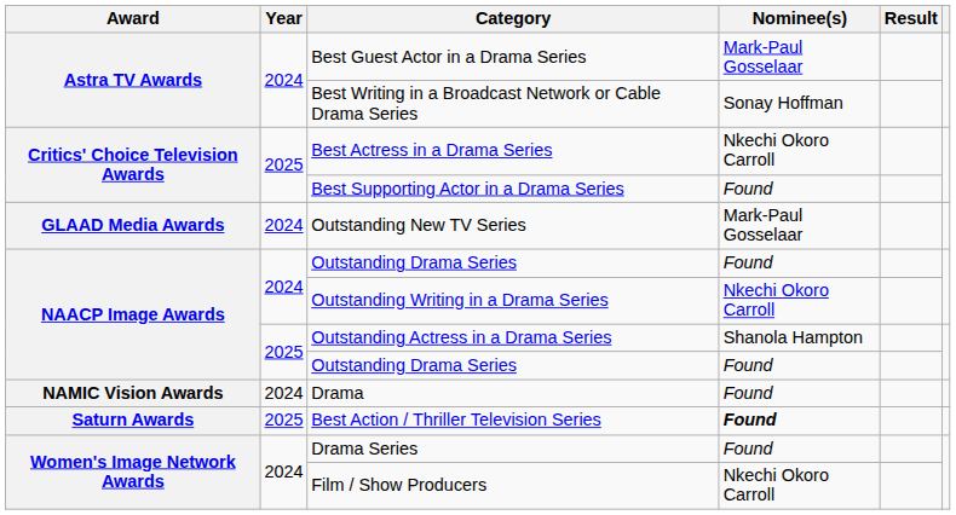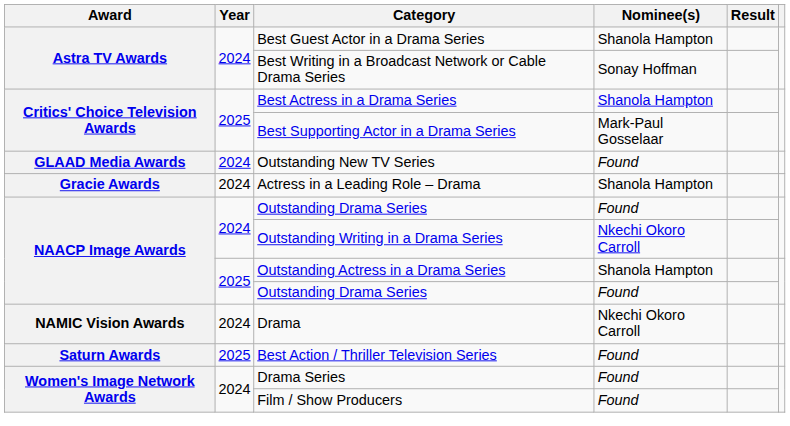 <table class="wikitable sortable plainrowheaders">
 <tr>
 <th scope="col">Award</th>
 <th scope="col">Year</th>
 <th scope="col">Category</th>
 <th scope="col">Nominee(s)</th>
 <th scope="col">Result</th>
 <th scope="col" class="unsortable"></th>
 </tr>
 <tr>
 <th scope="row" rowspan="2"><a href='#'>Astra TV Awards</a></th>
 <td rowspan="2"><a href='#'>2024</a></td>
 <td>Best Guest Actor in a Drama Series</td>
-<td><a href='#'>Mark-Paul Gosselaar</a></td>
+<td>Shanola Hampton</td>
 <td></td>
 <td align="center" rowspan="2"></td>
 </tr>
 <tr>
 <td>Best Writing in a Broadcast Network or Cable Drama Series</td>
 <td>Sonay Hoffman </td>
 <td></td>
 </tr>
 <tr>
 <th scope="row" rowspan="2"><a href='#'>Critics' Choice Television Awards</a></th>
 <td rowspan="2"><a href='#'>2025</a></td>
 <td><a href='#'>Best Actress in a Drama Series</a></td>
-<td>Nkechi Okoro Carroll </td>
+<td><a href='#'>Shanola Hampton</a></td>
 <td></td>
 <td align="center" rowspan="2"></td>
 </tr>
 <tr>
 <td><a href='#'>Best Supporting Actor in a Drama Series</a></td>
-<td><em>Found</em></td>
+<td>Mark-Paul Gosselaar</td>
 <td></td>
 </tr>
 <tr>
 <th scope="row"><a href='#'>GLAAD Media Awards</a></th>
 <td><a href='#'>2024</a></td>
 <td>Outstanding New TV Series</td>
-<td>Mark-Paul Gosselaar</td>
+<td><em>Found</em></td>
+<td></td>
+<td align="center"></td>
+</tr>
+<tr>
+<th scope="row"><a href='#'>Gracie Awards</a></th>
+<td>2024</td>
+<td>Actress in a Leading Role – Drama</td>
+<td>Shanola Hampton</td>
 <td></td>
 <td align="center"></td>
 </tr>
 <tr>
 <th scope="row" rowspan="4"><a href='#'>NAACP Image Awards</a></th>
 <td rowspan="2"><a href='#'>2024</a></td>
 <td><a href='#'>Outstanding Drama Series</a></td>
 <td><em>Found</em></td>
 <td></td>
 <td align="center" rowspan="2"></td>
 </tr>
 <tr>
 <td><a href='#'>Outstanding Writing in a Drama Series</a></td>
 <td><a href='#'>Nkechi Okoro Carroll</a></td>
 <td></td>
 </tr>
 <tr>
 <td rowspan="2"><a href='#'>2025</a></td>
 <td><a href='#'>Outstanding Actress in a Drama Series</a></td>
 <td>Shanola Hampton</td>
 <td></td>
 <td align="center" rowspan="2"></td>
 </tr>
 <tr>
 <td><a href='#'>Outstanding Drama Series</a></td>
 <td><em>Found</em></td>
 <td></td>
 </tr>
 <tr>
 <th scope="row">NAMIC Vision Awards</th>
 <td>2024</td>
 <td>Drama</td>
-<td><em>Found</em></td>
+<td>Nkechi Okoro Carroll </td>
 <td></td>
 <td align="center"></td>
 </tr>
 <tr>
 <th scope="row"><a href='#'>Saturn Awards</a></th>
 <td><a href='#'>2025</a></td>
 <td><a href='#'>Best Action / Thriller Television Series</a></td>
-<td><strong><em>Found</em></strong></td>
+<td><em>Found</em></td>
 <td></td>
 <td align="center"></td>
 </tr>
 <tr>
 <th scope="row" rowspan="2"><a href='#'>Women's Image Network Awards</a></th>
 <td rowspan="2">2024</td>
 <td>Drama Series</td>
 <td><em>Found</em> </td>
 <td></td>
 <td align="center" rowspan="2"></td>
 </tr>
 <tr>
 <td>Film / Show Producers</td>
-<td>Nkechi Okoro Carroll </td>
+<td><em>Found</em></td>
 <td></td>
 </tr>
 </table>
